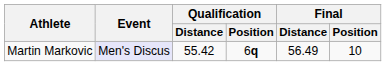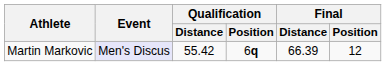 <table class=wikitable style="font-size:90%">
 <tr>
 <th rowspan="2">Athlete</th>
 <th rowspan="2">Event</th>
 <th colspan="2">Qualification</th>
 <th colspan="2">Final</th>
 </tr>
 <tr style="font-size:95%">
 <th>Distance</th>
 <th>Position</th>
 <th>Distance</th>
 <th>Position</th>
 </tr>
 <tr align=center>
 <td align=left>Martin Markovic</td>
 <td align=left style="background: lavender;">Men's Discus</td>
 <td>55.42</td>
 <td>6<strong>q</strong></td>
-<td>56.49</td>
-<td>10</td>
+<td>66.39</td>
+<td>12</td>
 </tr>
 </table>
